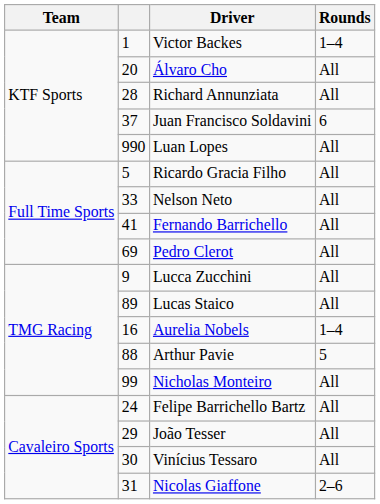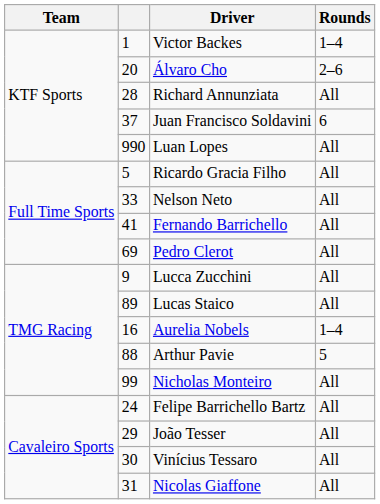 <table class="wikitable" style="font-size: 85%">
 <tr>
 <th>Team</th>
 <th></th>
 <th>Driver</th>
 <th>Rounds</th>
 </tr>
 <tr>
 <td rowspan=5>KTF Sports</td>
 <td>1</td>
 <td> Victor Backes</td>
 <td>1–4</td>
 </tr>
 <tr>
 <td>20</td>
 <td> <a href='#'>Álvaro Cho</a></td>
-<td>All</td>
+<td>2–6</td>
 </tr>
 <tr>
 <td>28</td>
 <td> Richard Annunziata</td>
 <td>All</td>
 </tr>
 <tr>
 <td>37</td>
 <td> Juan Francisco Soldavini</td>
 <td>6</td>
 </tr>
 <tr>
 <td>990</td>
 <td> Luan Lopes</td>
 <td>All</td>
 </tr>
 <tr>
 <td rowspan=4><a href='#'>Full Time Sports</a></td>
 <td>5</td>
 <td> Ricardo Gracia Filho</td>
 <td>All</td>
 </tr>
 <tr>
 <td>33</td>
 <td> Nelson Neto</td>
 <td>All</td>
 </tr>
 <tr>
 <td>41</td>
 <td> <a href='#'>Fernando Barrichello</a></td>
 <td>All</td>
 </tr>
 <tr>
 <td>69</td>
 <td> <a href='#'>Pedro Clerot</a></td>
 <td>All</td>
 </tr>
 <tr>
 <td rowspan=5><a href='#'>TMG Racing</a></td>
 <td>9</td>
 <td> Lucca Zucchini</td>
 <td>All</td>
 </tr>
 <tr>
 <td>89</td>
 <td> Lucas Staico</td>
 <td>All</td>
 </tr>
 <tr>
 <td>16</td>
 <td> <a href='#'>Aurelia Nobels</a></td>
 <td>1–4</td>
 </tr>
 <tr>
 <td>88</td>
 <td> Arthur Pavie</td>
 <td>5</td>
 </tr>
 <tr>
 <td>99</td>
 <td> <a href='#'>Nicholas Monteiro</a></td>
 <td>All</td>
 </tr>
 <tr>
 <td rowspan=4><a href='#'>Cavaleiro Sports</a></td>
 <td>24</td>
 <td> Felipe Barrichello Bartz</td>
 <td>All</td>
 </tr>
 <tr>
 <td>29</td>
 <td> João Tesser</td>
 <td>All</td>
 </tr>
 <tr>
 <td>30</td>
 <td> Vinícius Tessaro</td>
 <td>All</td>
 </tr>
 <tr>
 <td>31</td>
 <td> <a href='#'>Nicolas Giaffone</a></td>
-<td>2–6</td>
+<td>All</td>
 </tr>
 </table>
